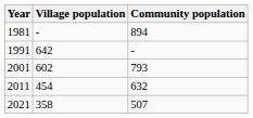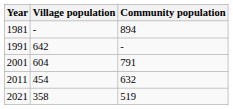 <table class="wikitable">
 <tr>
 <th>Year</th>
 <th>Village population</th>
 <th>Community population</th>
 </tr>
 <tr>
 <td>1981</td>
 <td>-</td>
 <td>894</td>
 </tr>
 <tr>
 <td>1991</td>
 <td>642</td>
 <td>-</td>
 </tr>
 <tr>
 <td>2001</td>
-<td>602</td>
-<td>793</td>
+<td>604</td>
+<td>791</td>
 </tr>
 <tr>
 <td>2011</td>
 <td>454</td>
 <td>632</td>
 </tr>
 <tr>
 <td>2021</td>
 <td>358</td>
-<td>507</td>
+<td>519</td>
 </tr>
 </table>
